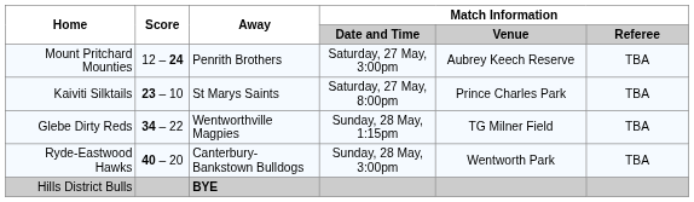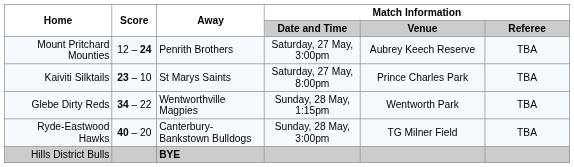 <table width="100%" cellspacing="0" cellpadding="3" border="1" style="border-collapse:collapse;  text-align:center;">
 <tr>
 <th rowspan="2" width="19%">Home</th>
 <th rowspan="2" width="8%">Score</th>
 <th rowspan="2" width="19%">Away</th>
 <th colspan="3">Match Information</th>
 </tr>
 <tr style="background:#CCCCCC">
 <th width="17%">Date and Time</th>
 <th width="22%">Venue</th>
 <th width="50%">Referee</th>
 </tr>
 <tr style="text-align:center; background:#f5faff;">
 <td align="right">Mount Pritchard Mounties </td>
 <td>12 – <strong>24</strong></td>
 <td align="left"> Penrith Brothers</td>
 <td>Saturday, 27 May, 3:00pm</td>
 <td>Aubrey Keech Reserve</td>
 <td>TBA</td>
 </tr>
 <tr style="text-align:center; background:#f5faff;">
 <td align="right">Kaiviti Silktails </td>
 <td><strong>23</strong> – 10</td>
 <td align="left"> St Marys Saints</td>
 <td>Saturday, 27 May, 8:00pm</td>
 <td>Prince Charles Park</td>
 <td>TBA</td>
 </tr>
 <tr style="text-align:center; background:#f5faff;">
 <td align="right">Glebe Dirty Reds </td>
 <td><strong>34</strong> – 22</td>
 <td align="left"> Wentworthville Magpies</td>
 <td>Sunday, 28 May, 1:15pm</td>
-<td>TG Milner Field</td>
+<td>Wentworth Park</td>
 <td>TBA</td>
 </tr>
 <tr style="text-align:center; background:#f5faff;">
 <td align="right">Ryde-Eastwood Hawks </td>
 <td><strong>40</strong> – 20</td>
 <td align="left"> Canterbury-Bankstown Bulldogs</td>
 <td>Sunday, 28 May, 3:00pm</td>
-<td>Wentworth Park</td>
+<td>TG Milner Field</td>
 <td>TBA</td>
 </tr>
 <tr style="text-align:center; background:#CCCCCC;">
 <td align="right">Hills District Bulls </td>
 <td></td>
 <td align="left"><strong>BYE</strong></td>
 <td></td>
 <td></td>
 <td></td>
 </tr>
 </table>
